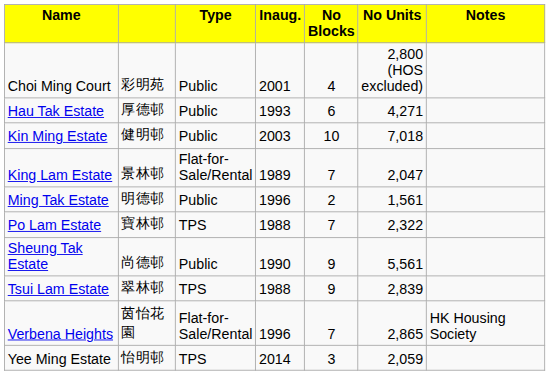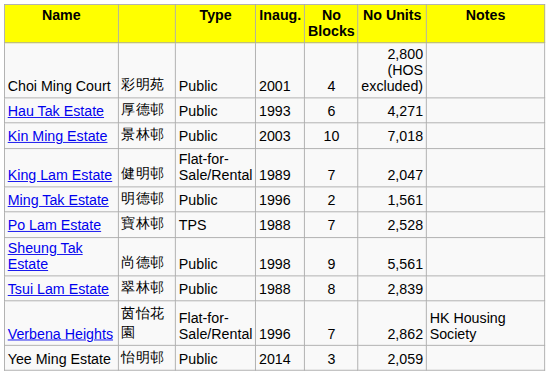 <table class="wikitable">
 <tr style="font-weight:bold;background-color:yellow" align="center" valign="top">
 <td width="143.25" Height="12.75" align="center">Name</td>
 <td width="72.75" align="center" valign="top"></td>
 <td width="59.25" align="center" valign="top">Type</td>
 <td width="48" align="center" valign="top">Inaug.</td>
 <td width="48" align="center" valign="top">No Blocks</td>
 <td width="48.75" align="center" valign="top">No Units</td>
 <td width="150.75" align="center" valign="top">Notes</td>
 </tr>
 <tr valign="bottom">
 <td Height="12.75">Choi Ming Court</td>
 <td>彩明苑</td>
 <td>Public</td>
 <td>2001</td>
 <td align="center">4</td>
 <td align="right">2,800 (HOS excluded)</td>
 <td></td>
 </tr>
 <tr valign="bottom">
 <td Height="12.75"><a href='#'>Hau Tak Estate</a></td>
 <td>厚德邨</td>
 <td>Public</td>
 <td>1993</td>
 <td align="center">6</td>
 <td align="right">4,271</td>
 <td></td>
 </tr>
 <tr valign="bottom">
 <td Height="12.75"><a href='#'>Kin Ming Estate</a></td>
-<td>健明邨</td>
+<td>景林邨</td>
 <td>Public</td>
 <td>2003</td>
 <td align="center">10</td>
 <td align="right">7,018</td>
 <td></td>
 </tr>
 <tr valign="bottom">
 <td Height="12.75"><a href='#'>King Lam Estate</a></td>
-<td>景林邨</td>
+<td>健明邨</td>
 <td>Flat-for-Sale/Rental</td>
 <td>1989</td>
 <td align="center">7</td>
 <td align="right">2,047</td>
 <td></td>
 </tr>
 <tr valign="bottom">
 <td Height="12.75"><a href='#'>Ming Tak Estate</a></td>
 <td>明德邨</td>
 <td>Public</td>
 <td>1996</td>
 <td align="center">2</td>
 <td align="right">1,561</td>
 <td></td>
 </tr>
 <tr valign="bottom">
 <td Height="12.75"><a href='#'>Po Lam Estate</a></td>
 <td>寶林邨</td>
 <td>TPS</td>
 <td>1988</td>
 <td align="center">7</td>
-<td align="right">2,322</td>
+<td align="right">2,528</td>
 <td></td>
 </tr>
 <tr valign="bottom">
 <td Height="12.75"><a href='#'>Sheung Tak Estate</a></td>
 <td>尚德邨</td>
 <td>Public</td>
-<td>1990</td>
+<td>1998</td>
 <td align="center">9</td>
 <td align="right">5,561</td>
 <td></td>
 </tr>
 <tr valign="bottom">
 <td Height="12.75"><a href='#'>Tsui Lam Estate</a></td>
 <td>翠林邨</td>
-<td>TPS</td>
+<td>Public</td>
 <td>1988</td>
-<td align="center">9</td>
+<td align="center">8</td>
 <td align="right">2,839</td>
 <td></td>
 </tr>
 <tr valign="bottom">
 <td Height="12.75"><a href='#'>Verbena Heights</a></td>
 <td>茵怡花園</td>
 <td>Flat-for-Sale/Rental</td>
 <td>1996</td>
 <td align="center">7</td>
-<td align="right">2,865</td>
+<td align="right">2,862</td>
 <td>HK Housing Society</td>
 </tr>
 <tr valign="bottom">
 <td Height="12.75">Yee Ming Estate</td>
 <td>怡明邨</td>
-<td>TPS</td>
+<td>Public</td>
 <td>2014</td>
 <td align="center">3</td>
 <td align="right">2,059</td>
 <td></td>
 </tr>
 </table>
